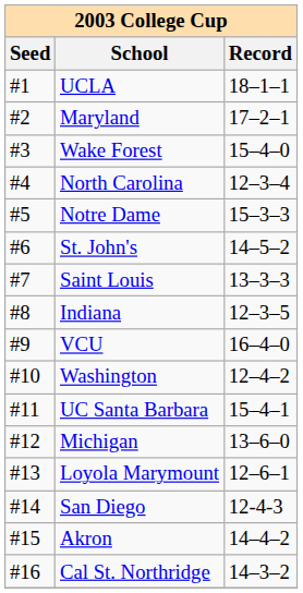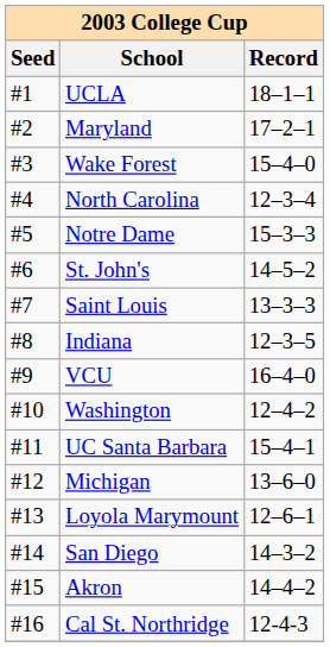 <table class="wikitable">
 <tr>
 <th colspan="5" style="background:#ffdead;">2003 College Cup</th>
 </tr>
 <tr>
 <th>Seed</th>
 <th>School</th>
 <th>Record</th>
 </tr>
 <tr>
 <td>#1</td>
 <td><a href='#'>UCLA</a></td>
 <td>18–1–1</td>
 </tr>
 <tr>
 <td>#2</td>
 <td><a href='#'>Maryland</a></td>
 <td>17–2–1</td>
 </tr>
 <tr>
 <td>#3</td>
 <td><a href='#'>Wake Forest</a></td>
 <td>15–4–0</td>
 </tr>
 <tr>
 <td>#4</td>
 <td><a href='#'>North Carolina</a></td>
 <td>12–3–4</td>
 </tr>
 <tr>
 <td>#5</td>
 <td><a href='#'>Notre Dame</a></td>
 <td>15–3–3</td>
 </tr>
 <tr>
 <td>#6</td>
 <td><a href='#'>St. John's</a></td>
 <td>14–5–2</td>
 </tr>
 <tr>
 <td>#7</td>
 <td><a href='#'>Saint Louis</a></td>
 <td>13–3–3</td>
 </tr>
 <tr>
 <td>#8</td>
 <td><a href='#'>Indiana</a></td>
 <td>12–3–5</td>
 </tr>
 <tr>
 <td>#9</td>
 <td><a href='#'>VCU</a></td>
 <td>16–4–0</td>
 </tr>
 <tr>
 <td>#10</td>
 <td><a href='#'>Washington</a></td>
 <td>12–4–2</td>
 </tr>
 <tr>
 <td>#11</td>
 <td><a href='#'>UC Santa Barbara</a></td>
 <td>15–4–1</td>
 </tr>
 <tr>
 <td>#12</td>
 <td><a href='#'>Michigan</a></td>
 <td>13–6–0</td>
 </tr>
 <tr>
 <td>#13</td>
 <td><a href='#'>Loyola Marymount</a></td>
 <td>12–6–1</td>
 </tr>
 <tr>
 <td>#14</td>
 <td><a href='#'>San Diego</a></td>
-<td>12-4-3</td>
+<td>14–3–2</td>
 </tr>
 <tr>
 <td>#15</td>
 <td><a href='#'>Akron</a></td>
 <td>14–4–2</td>
 </tr>
 <tr>
 <td>#16</td>
 <td><a href='#'>Cal St. Northridge</a></td>
-<td>14–3–2</td>
+<td>12-4-3</td>
 </tr>
 <tr>
 </tr>
 </table>
